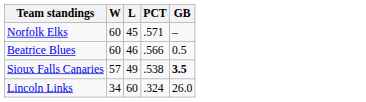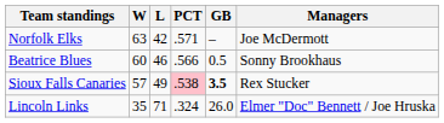 <table class="wikitable">
 <tr>
 <th>Team standings</th>
 <th>W</th>
 <th>L</th>
 <th>PCT</th>
 <th>GB</th>
+<th>Managers</th>
 </tr>
 <tr>
 <td><a href='#'>Norfolk Elks</a></td>
-<td>60</td>
-<td>45</td>
+<td>63</td>
+<td>42</td>
 <td>.571</td>
 <td>–</td>
+<td>Joe McDermott</td>
 </tr>
 <tr>
 <td><a href='#'>Beatrice Blues</a></td>
 <td>60</td>
 <td>46</td>
 <td>.566</td>
 <td>0.5</td>
+<td>Sonny Brookhaus</td>
 </tr>
 <tr>
 <td><a href='#'>Sioux Falls Canaries</a></td>
 <td>57</td>
 <td>49</td>
-<td>.538</td>
+<td style="background: pink;">.538</td>
 <td><strong>3.5</strong></td>
+<td>Rex Stucker</td>
 </tr>
 <tr>
 <td><a href='#'>Lincoln Links</a></td>
-<td>34</td>
-<td>60</td>
+<td>35</td>
+<td>71</td>
 <td>.324</td>
 <td>26.0</td>
+<td><a href='#'>Elmer "Doc" Bennett</a> / Joe Hruska</td>
 </tr>
 </table>
